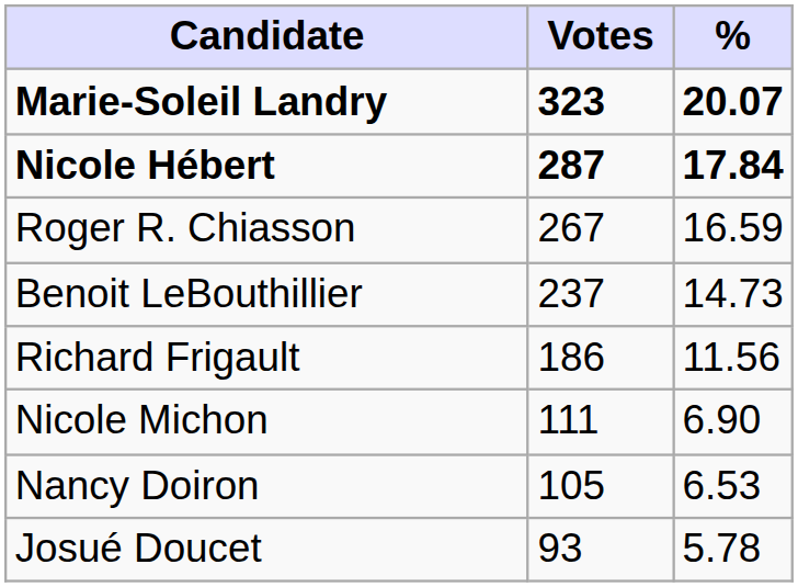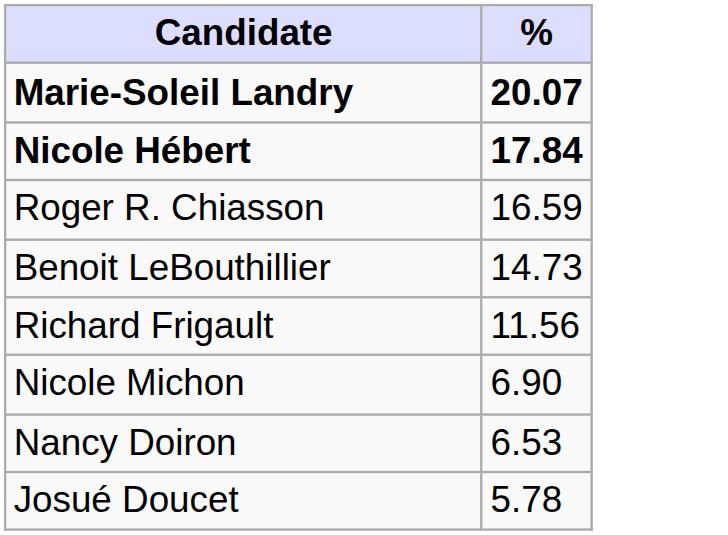 <table class="wikitable">
 <tr>
 <th style="background:#ddf; width:200px;">Candidate</th>
-<th style="background:#ddf; width:50px;">Votes</th>
 <th style="background:#ddf; width:30px;">%</th>
 </tr>
 <tr>
 <td><strong>Marie-Soleil Landry</strong></td>
-<td><strong>323</strong></td>
 <td><strong>20.07</strong></td>
 </tr>
 <tr>
 <td><strong>Nicole Hébert</strong></td>
-<td><strong>287</strong></td>
 <td><strong>17.84</strong></td>
 </tr>
 <tr>
 <td>Roger R. Chiasson</td>
-<td>267</td>
 <td>16.59</td>
 </tr>
 <tr>
 <td>Benoit LeBouthillier</td>
-<td>237</td>
 <td>14.73</td>
 </tr>
 <tr>
 <td>Richard Frigault</td>
-<td>186</td>
 <td>11.56</td>
 </tr>
 <tr>
 <td>Nicole Michon</td>
-<td>111</td>
 <td>6.90</td>
 </tr>
 <tr>
 <td>Nancy Doiron</td>
-<td>105</td>
 <td>6.53</td>
 </tr>
 <tr>
 <td>Josué Doucet</td>
-<td>93</td>
 <td>5.78</td>
 </tr>
 </table>
